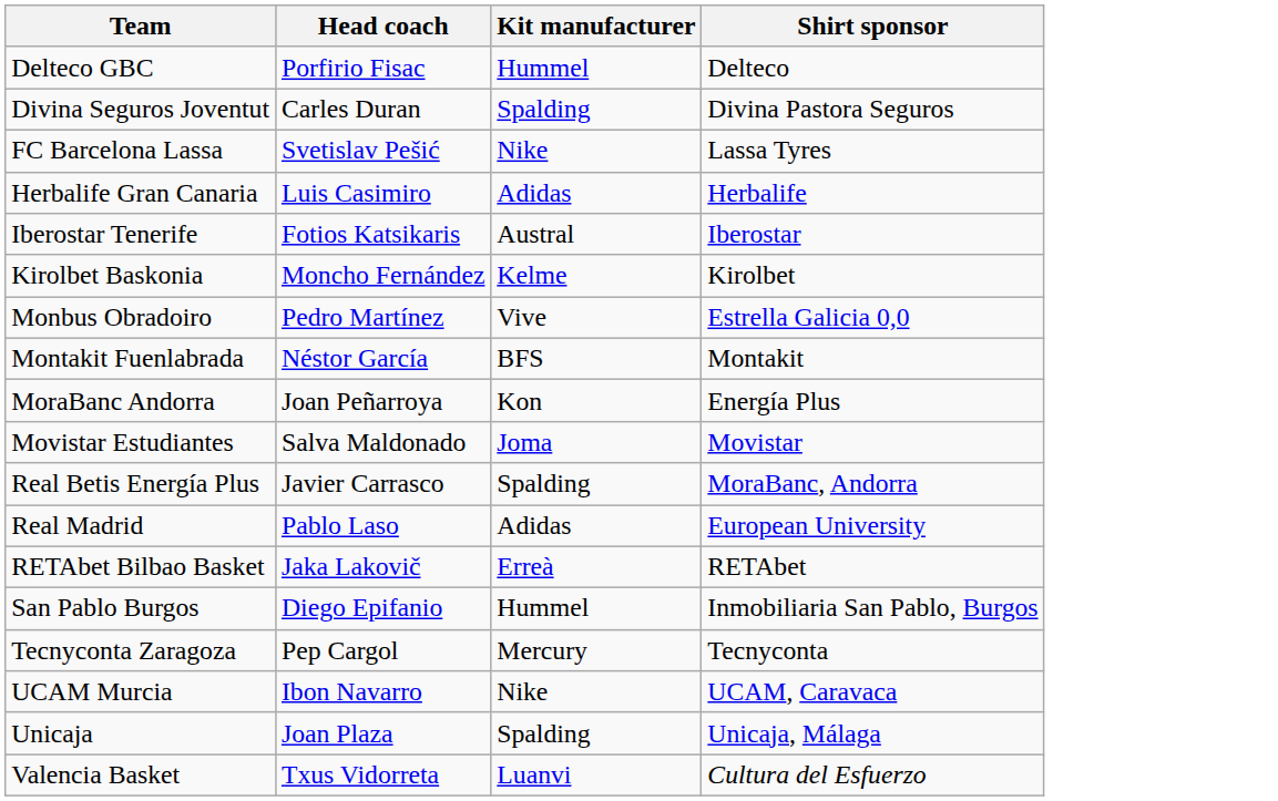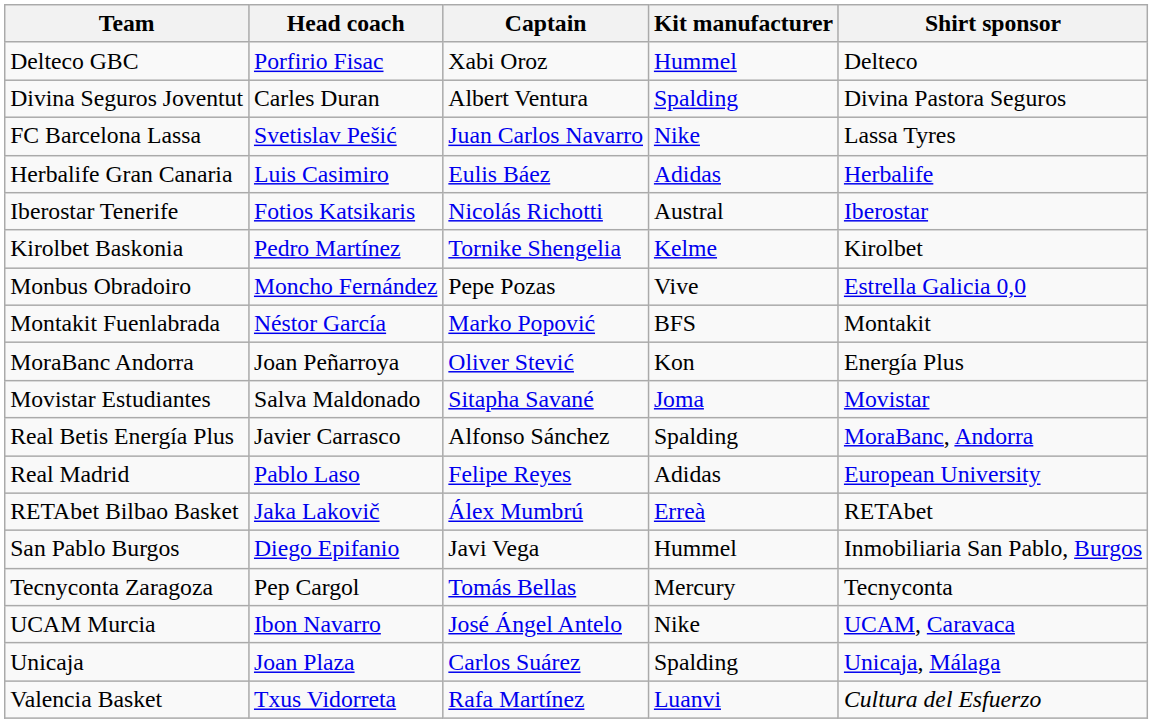 <table class="wikitable sortable">
 <tr>
 <th>Team</th>
 <th>Head coach</th>
+<th>Captain</th>
 <th>Kit manufacturer</th>
 <th>Shirt sponsor</th>
 </tr>
 <tr>
 <td>Delteco GBC</td>
 <td> <a href='#'>Porfirio Fisac</a></td>
+<td> Xabi Oroz</td>
 <td><a href='#'>Hummel</a></td>
 <td>Delteco</td>
 </tr>
 <tr>
 <td>Divina Seguros Joventut</td>
 <td> Carles Duran</td>
+<td> Albert Ventura</td>
 <td><a href='#'>Spalding</a></td>
 <td>Divina Pastora Seguros</td>
 </tr>
 <tr>
 <td>FC Barcelona Lassa</td>
 <td> <a href='#'>Svetislav Pešić</a></td>
+<td> <a href='#'>Juan Carlos Navarro</a></td>
 <td><a href='#'>Nike</a></td>
 <td>Lassa Tyres</td>
 </tr>
 <tr>
 <td>Herbalife Gran Canaria</td>
 <td> <a href='#'>Luis Casimiro</a></td>
+<td> <a href='#'>Eulis Báez</a></td>
 <td><a href='#'>Adidas</a></td>
 <td><a href='#'>Herbalife</a></td>
 </tr>
 <tr>
 <td>Iberostar Tenerife</td>
 <td> <a href='#'>Fotios Katsikaris</a></td>
+<td> <a href='#'>Nicolás Richotti</a></td>
 <td>Austral</td>
 <td><a href='#'>Iberostar</a></td>
 </tr>
 <tr>
 <td>Kirolbet Baskonia</td>
-<td> <a href='#'>Moncho Fernández</a></td>
+<td> <a href='#'>Pedro Martínez</a></td>
+<td> <a href='#'>Tornike Shengelia</a></td>
 <td><a href='#'>Kelme</a></td>
 <td>Kirolbet</td>
 </tr>
 <tr>
 <td>Monbus Obradoiro</td>
-<td> <a href='#'>Pedro Martínez</a></td>
+<td> <a href='#'>Moncho Fernández</a></td>
+<td> Pepe Pozas</td>
 <td>Vive</td>
 <td><a href='#'>Estrella Galicia 0,0</a></td>
 </tr>
 <tr>
 <td>Montakit Fuenlabrada</td>
 <td> <a href='#'>Néstor García</a></td>
+<td> <a href='#'>Marko Popović</a></td>
 <td>BFS</td>
 <td>Montakit</td>
 </tr>
 <tr>
 <td>MoraBanc Andorra</td>
 <td> Joan Peñarroya</td>
+<td> <a href='#'>Oliver Stević</a></td>
 <td>Kon</td>
 <td>Energía Plus</td>
 </tr>
 <tr>
 <td>Movistar Estudiantes</td>
 <td> Salva Maldonado</td>
+<td> <a href='#'>Sitapha Savané</a></td>
 <td><a href='#'>Joma</a></td>
 <td><a href='#'>Movistar</a></td>
 </tr>
 <tr>
 <td>Real Betis Energía Plus</td>
 <td> Javier Carrasco</td>
+<td> Alfonso Sánchez</td>
 <td>Spalding</td>
 <td><a href='#'>MoraBanc</a>, <a href='#'>Andorra</a></td>
 </tr>
 <tr>
 <td>Real Madrid</td>
 <td> <a href='#'>Pablo Laso</a></td>
+<td> <a href='#'>Felipe Reyes</a></td>
 <td>Adidas</td>
 <td><a href='#'>European University</a></td>
 </tr>
 <tr>
 <td>RETAbet Bilbao Basket</td>
 <td> <a href='#'>Jaka Lakovič</a></td>
+<td> <a href='#'>Álex Mumbrú</a></td>
 <td><a href='#'>Erreà</a></td>
 <td>RETAbet</td>
 </tr>
 <tr>
 <td>San Pablo Burgos</td>
 <td> <a href='#'>Diego Epifanio</a></td>
+<td> Javi Vega</td>
 <td>Hummel</td>
 <td>Inmobiliaria San Pablo, <a href='#'>Burgos</a></td>
 </tr>
 <tr>
 <td>Tecnyconta Zaragoza</td>
 <td> Pep Cargol</td>
+<td> <a href='#'>Tomás Bellas</a></td>
 <td>Mercury</td>
 <td>Tecnyconta</td>
 </tr>
 <tr>
 <td>UCAM Murcia</td>
 <td> <a href='#'>Ibon Navarro</a></td>
+<td> <a href='#'>José Ángel Antelo</a></td>
 <td>Nike</td>
 <td><a href='#'>UCAM</a>, <a href='#'>Caravaca</a></td>
 </tr>
 <tr>
 <td>Unicaja</td>
 <td> <a href='#'>Joan Plaza</a></td>
+<td> <a href='#'>Carlos Suárez</a></td>
 <td>Spalding</td>
 <td><a href='#'>Unicaja</a>, <a href='#'>Málaga</a></td>
 </tr>
 <tr>
 <td>Valencia Basket</td>
 <td> <a href='#'>Txus Vidorreta</a></td>
+<td> <a href='#'>Rafa Martínez</a></td>
 <td><a href='#'>Luanvi</a></td>
 <td><em>Cultura del Esfuerzo</em></td>
 </tr>
 </table>
